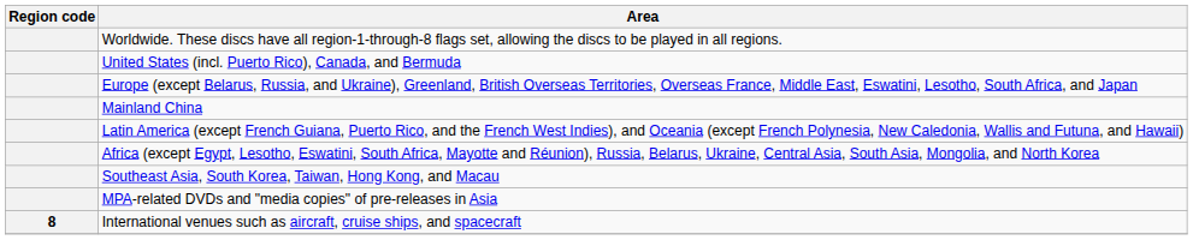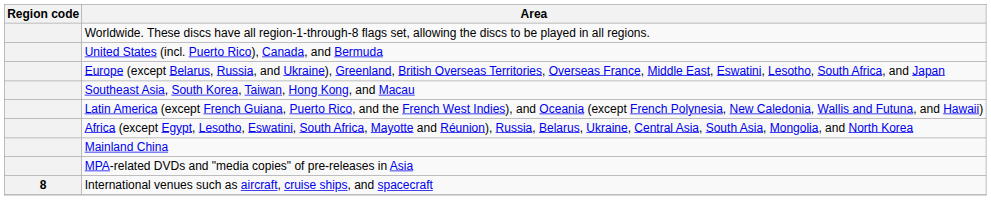 <table class="wikitable">
 <tr>
 <th scope="col">Region code</th>
 <th scope="col">Area</th>
 </tr>
 <tr>
 <th scope="row"> </th>
 <td>Worldwide. These discs have all region-1-through-8 flags set, allowing the discs to be played in all regions.</td>
 </tr>
 <tr>
 <th scope="row"> </th>
 <td><a href='#'>United States</a> (incl. <a href='#'>Puerto Rico</a>), <a href='#'>Canada</a>, and <a href='#'>Bermuda</a></td>
 </tr>
 <tr>
 <th scope="row"> </th>
 <td><a href='#'>Europe</a> (except <a href='#'>Belarus</a>, <a href='#'>Russia</a>, and <a href='#'>Ukraine</a>), <a href='#'>Greenland</a>, <a href='#'>British Overseas Territories</a>, <a href='#'>Overseas France</a>, <a href='#'>Middle East</a>, <a href='#'>Eswatini</a>, <a href='#'>Lesotho</a>, <a href='#'>South Africa</a>, and <a href='#'>Japan</a></td>
 </tr>
 <tr>
 <th scope="row"> </th>
-<td><a href='#'>Mainland China</a></td>
+<td><a href='#'>Southeast Asia</a>, <a href='#'>South Korea</a>, <a href='#'>Taiwan</a>, <a href='#'>Hong Kong</a>, and <a href='#'>Macau</a></td>
 </tr>
 <tr>
 <th scope="row"> </th>
 <td><a href='#'>Latin America</a> (except <a href='#'>French Guiana</a>, <a href='#'>Puerto Rico</a>, and the <a href='#'>French West Indies</a>), and <a href='#'>Oceania</a> (except <a href='#'>French Polynesia</a>, <a href='#'>New Caledonia</a>, <a href='#'>Wallis and Futuna</a>, and <a href='#'>Hawaii</a>)</td>
 </tr>
 <tr>
 <th scope="row"> </th>
 <td><a href='#'>Africa</a> (except <a href='#'>Egypt</a>, <a href='#'>Lesotho</a>, <a href='#'>Eswatini</a>, <a href='#'>South Africa</a>, <a href='#'>Mayotte</a> and <a href='#'>Réunion</a>), <a href='#'>Russia</a>, <a href='#'>Belarus</a>, <a href='#'>Ukraine</a>, <a href='#'>Central Asia</a>, <a href='#'>South Asia</a>, <a href='#'>Mongolia</a>, and <a href='#'>North Korea</a></td>
 </tr>
 <tr>
 <th scope="row"> </th>
-<td><a href='#'>Southeast Asia</a>, <a href='#'>South Korea</a>, <a href='#'>Taiwan</a>, <a href='#'>Hong Kong</a>, and <a href='#'>Macau</a></td>
+<td><a href='#'>Mainland China</a></td>
 </tr>
 <tr>
 <th scope="row"> </th>
 <td><a href='#'>MPA</a>-related DVDs and "media copies" of pre-releases in <a href='#'>Asia</a></td>
 </tr>
 <tr>
 <th scope="row">8</th>
 <td>International venues such as <a href='#'>aircraft</a>, <a href='#'>cruise ships</a>, and <a href='#'>spacecraft</a></td>
 </tr>
 <tr>
 </tr>
 </table>
